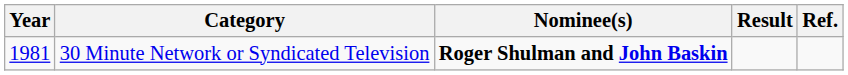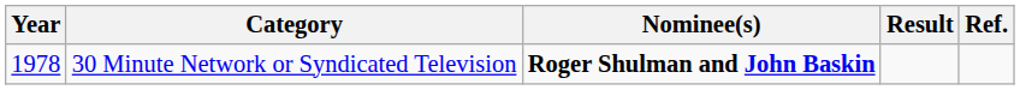 <table class="wikitable">
 <tr>
 <th>Year</th>
 <th>Category</th>
 <th>Nominee(s)</th>
 <th>Result</th>
 <th>Ref.</th>
 </tr>
 <tr>
-<td><a href='#'>1981</a></td>
+<td><a href='#'>1978</a></td>
 <td><a href='#'>30 Minute Network or Syndicated Television</a></td>
 <td><strong>Roger Shulman and <a href='#'>John Baskin</a> </strong></td>
 <td></td>
 <td align="center"></td>
 </tr>
 </table>
